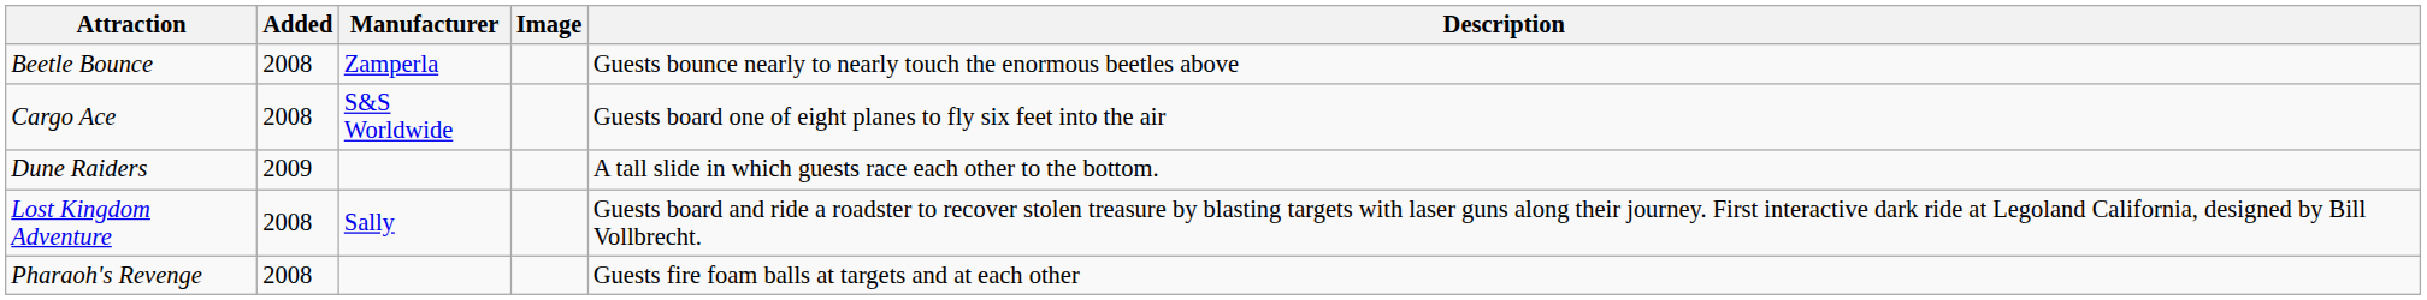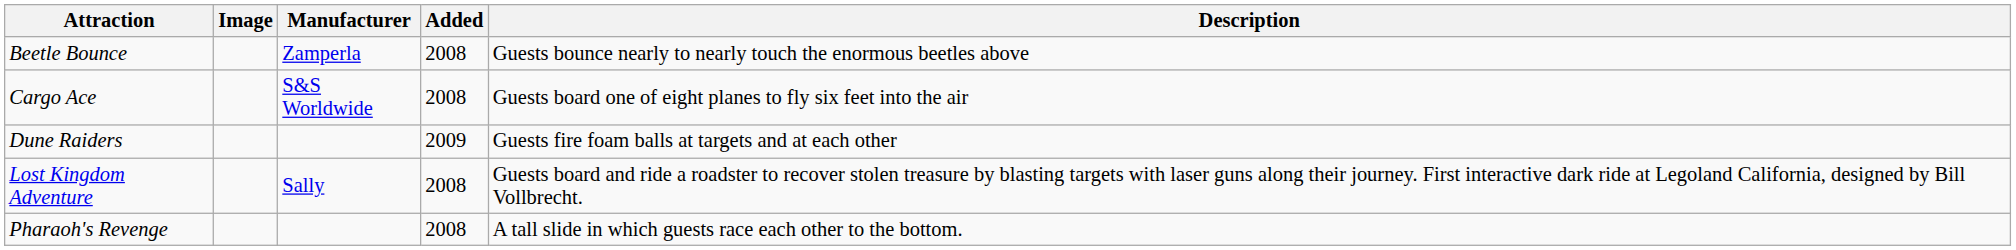 <table class="wikitable sortable">
 <tr>
 <th scope="col">Attraction</th>
+<th scope="col" class="unsortable">Image</th>
+<th scope="col">Manufacturer</th>
 <th scope="col">Added</th>
-<th scope="col">Manufacturer</th>
-<th scope="col" class="unsortable">Image</th>
 <th scope="col" class="unsortable">Description</th>
 </tr>
 <tr>
 <td><em>Beetle Bounce</em></td>
+<td style="text-align:center;"></td>
+<td><a href='#'>Zamperla</a></td>
 <td>2008</td>
-<td><a href='#'>Zamperla</a></td>
-<td style="text-align:center;"></td>
 <td>Guests bounce nearly  to nearly touch the enormous beetles above</td>
 </tr>
 <tr>
 <td><em>Cargo Ace</em></td>
+<td style="text-align:center;"></td>
+<td><a href='#'>S&S Worldwide</a></td>
 <td>2008</td>
-<td><a href='#'>S&S Worldwide</a></td>
-<td style="text-align:center;"></td>
 <td>Guests board one of eight planes to fly six feet into the air</td>
 </tr>
 <tr>
 <td><em>Dune Raiders</em></td>
+<td style="text-align:center;"></td>
+<td></td>
 <td>2009</td>
-<td></td>
-<td style="text-align:center;"></td>
-<td>A tall slide in which guests race each other to the bottom.</td>
+<td>Guests fire foam balls at targets and at each other</td>
 </tr>
 <tr>
 <td><em><a href='#'>Lost Kingdom Adventure</a></em></td>
+<td></td>
+<td><a href='#'>Sally</a></td>
 <td>2008</td>
-<td><a href='#'>Sally</a></td>
-<td></td>
 <td>Guests board and ride a roadster to recover stolen treasure by blasting targets with laser guns along their journey. First interactive dark ride at Legoland California, designed by Bill Vollbrecht.</td>
 </tr>
 <tr>
 <td><em>Pharaoh's Revenge</em></td>
-<td>2008</td>
 <td></td>
 <td></td>
-<td>Guests fire foam balls at targets and at each other</td>
+<td>2008</td>
+<td>A tall slide in which guests race each other to the bottom.</td>
 </tr>
 </table>
